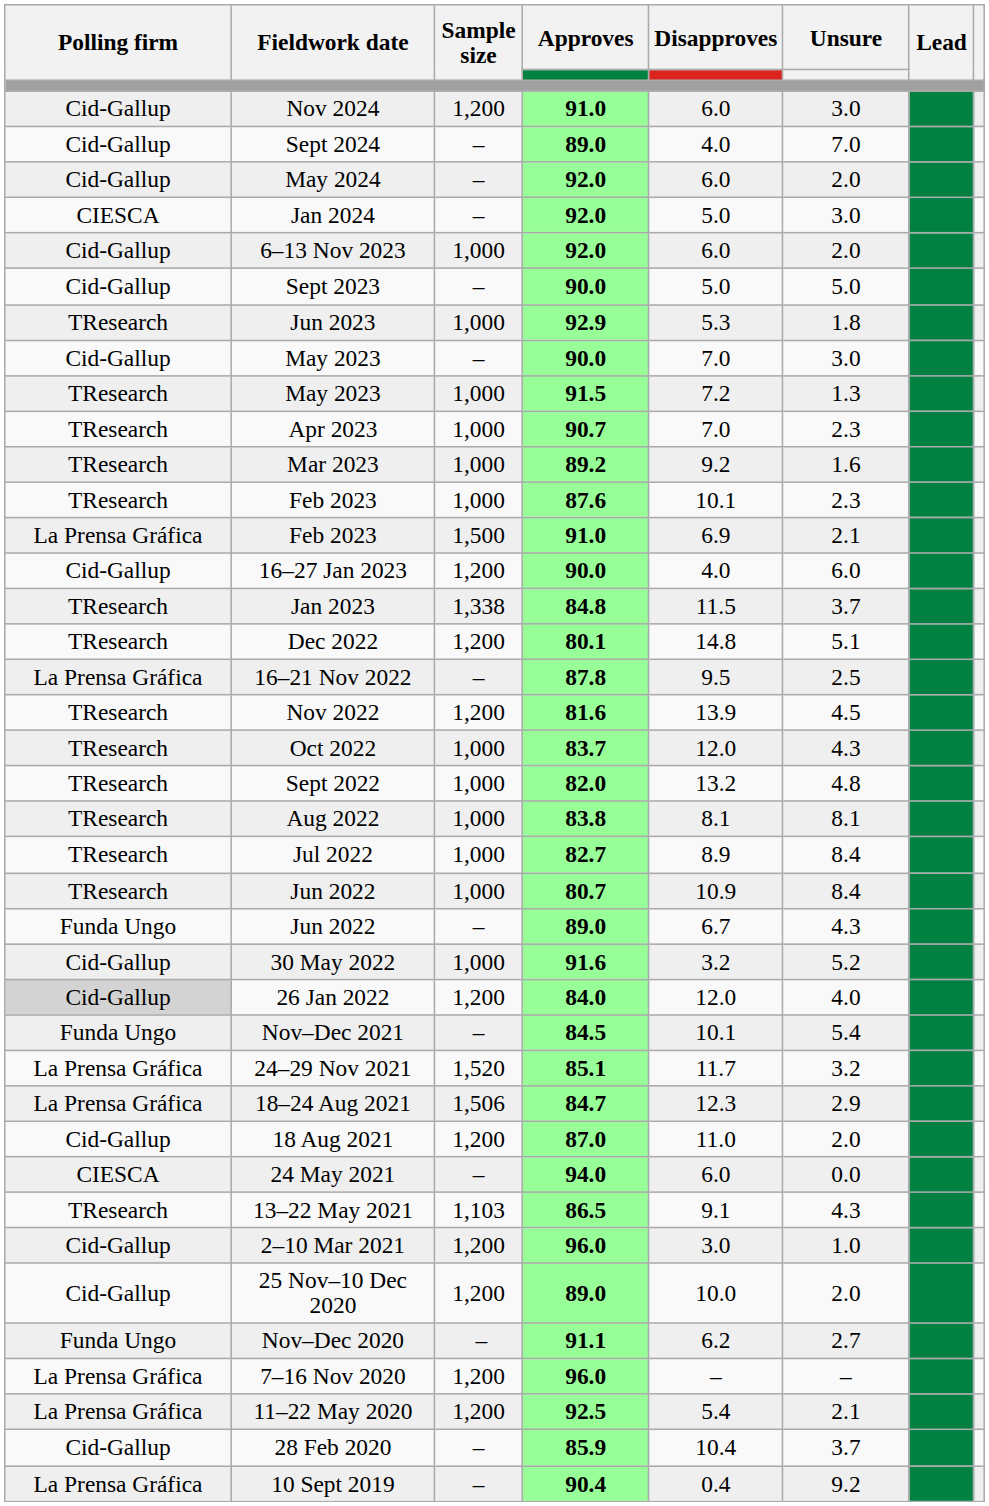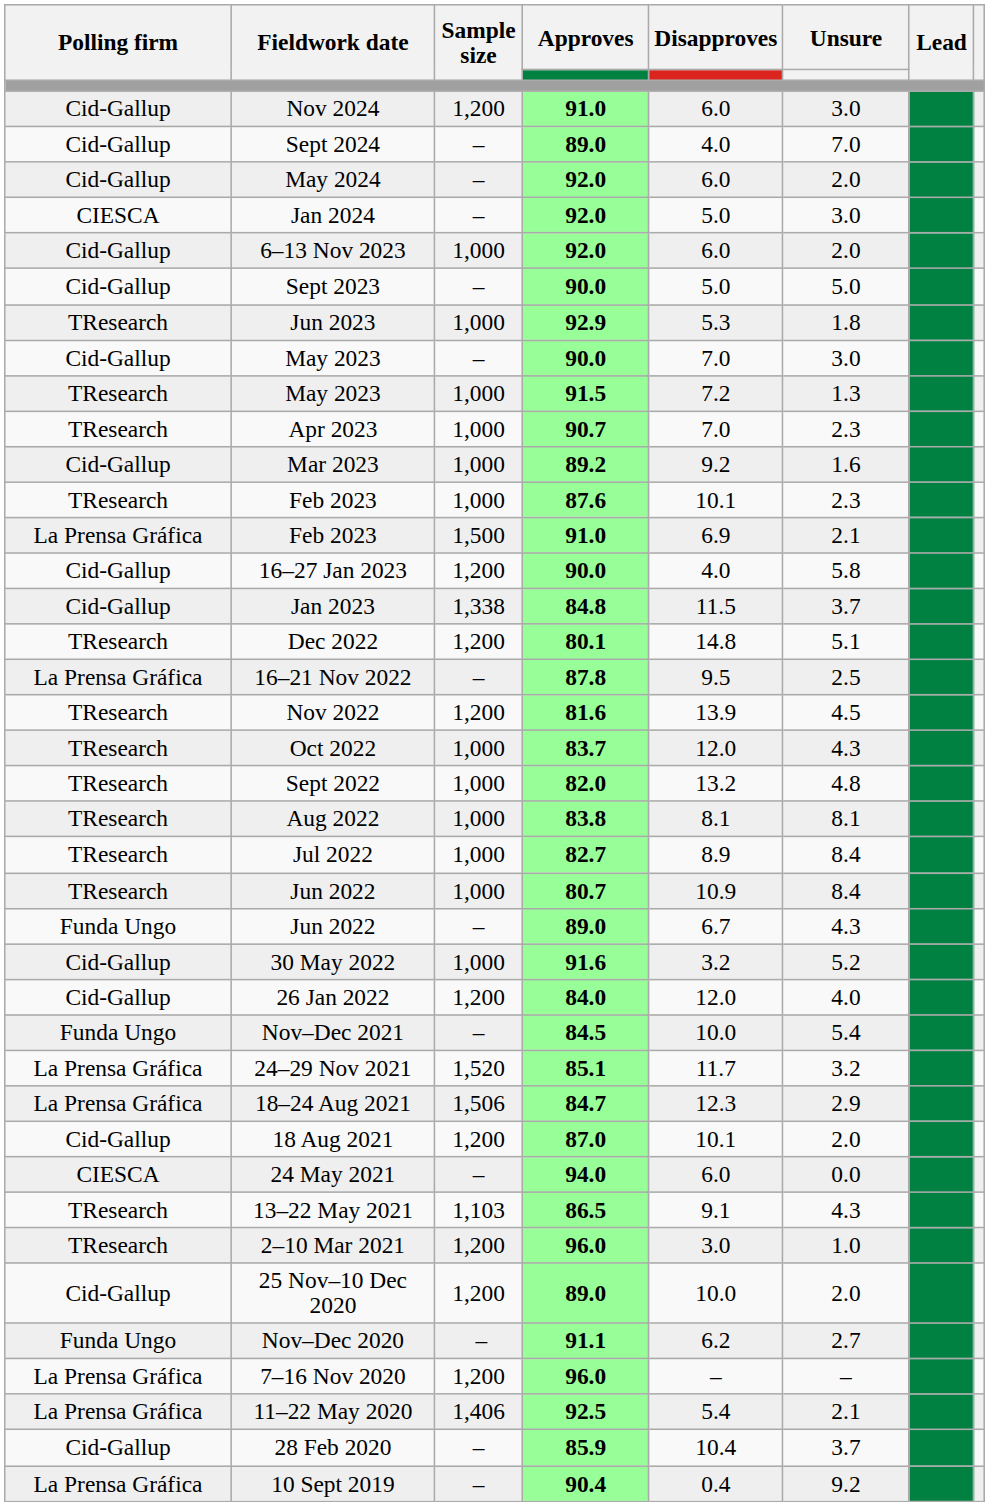 <table class="wikitable" style="text-align:center; font-size:95%; line-height:16px;">
 <tr style="height:42px;">
 <th style="width:140px;" rowspan="2">Polling firm</th>
 <th style="width:125px;" rowspan="2">Fieldwork date</th>
 <th style="width:50px;" rowspan="2">Sample<br>size</th>
 <th style="width:75px;">Approves</th>
 <th style="width:75px;">Disapproves</th>
 <th style="width:75px;">Unsure</th>
 <th style="width:35px;" rowspan="2">Lead</th>
 <th rowspan="2"></th>
 </tr>
 <tr>
 <th class="unsortable" style="color:inherit;background:#008142"></th>
 <th class="unsortable" style="color:inherit;background:#DC241F"></th>
 <th class="unsortable" style="color:inherit;background:#lightgray"></th>
 </tr>
 <tr>
 <td colspan="9" style="background:#A0A0A0"></td>
 </tr>
 <tr style="background:#EFEFEF;">
 <td>Cid-Gallup</td>
 <td>Nov 2024</td>
 <td>1,200</td>
 <td style="background:#98ff98"><strong>91.0</strong></td>
 <td>6.0</td>
 <td>3.0</td>
 <td style="background:#008142"></td>
 <td></td>
 </tr>
 <tr>
 <td>Cid-Gallup</td>
 <td>Sept 2024</td>
 <td>–</td>
 <td style="background:#98ff98"><strong>89.0</strong></td>
 <td>4.0</td>
 <td>7.0</td>
 <td style="background:#008142"></td>
 <td></td>
 </tr>
 <tr style="background:#EFEFEF;">
 <td>Cid-Gallup</td>
 <td>May 2024</td>
 <td>–</td>
 <td style="background:#98ff98"><strong>92.0</strong></td>
 <td>6.0</td>
 <td>2.0</td>
 <td style="background:#008142"></td>
 <td></td>
 </tr>
 <tr>
 <td>CIESCA</td>
 <td>Jan 2024</td>
 <td>–</td>
 <td style="background:#98ff98"><strong>92.0</strong></td>
 <td>5.0</td>
 <td>3.0</td>
 <td style="background:#008142"></td>
 <td></td>
 </tr>
 <tr style="background:#EFEFEF;">
 <td>Cid-Gallup</td>
 <td>6–13 Nov 2023</td>
 <td>1,000</td>
 <td style="background:#98ff98"><strong>92.0</strong></td>
 <td>6.0</td>
 <td>2.0</td>
 <td style="background:#008142"></td>
 <td></td>
 </tr>
 <tr>
 <td>Cid-Gallup</td>
 <td>Sept 2023</td>
 <td>–</td>
 <td style="background:#98ff98"><strong>90.0</strong></td>
 <td>5.0</td>
 <td>5.0</td>
 <td style="background:#008142"></td>
 <td></td>
 </tr>
 <tr style="background:#EFEFEF;">
 <td>TResearch</td>
 <td>Jun 2023</td>
 <td>1,000</td>
 <td style="background:#98ff98"><strong>92.9</strong></td>
 <td>5.3</td>
 <td>1.8</td>
 <td style="background:#008142"></td>
 <td></td>
 </tr>
 <tr>
 <td>Cid-Gallup</td>
 <td>May 2023</td>
 <td>–</td>
 <td style="background:#98ff98"><strong>90.0</strong></td>
 <td>7.0</td>
 <td>3.0</td>
 <td style="background:#008142"></td>
 <td></td>
 </tr>
 <tr style="background:#EFEFEF;">
 <td>TResearch</td>
 <td>May 2023</td>
 <td>1,000</td>
 <td style="background:#98ff98"><strong>91.5</strong></td>
 <td>7.2</td>
 <td>1.3</td>
 <td style="background:#008142"></td>
 <td></td>
 </tr>
 <tr>
 <td>TResearch</td>
 <td>Apr 2023</td>
 <td>1,000</td>
 <td style="background:#98ff98"><strong>90.7</strong></td>
 <td>7.0</td>
 <td>2.3</td>
 <td style="background:#008142"></td>
 <td></td>
 </tr>
 <tr style="background:#EFEFEF;">
-<td>TResearch</td>
+<td>Cid-Gallup</td>
 <td>Mar 2023</td>
 <td>1,000</td>
 <td style="background:#98ff98"><strong>89.2</strong></td>
 <td>9.2</td>
 <td>1.6</td>
 <td style="background:#008142"></td>
 <td></td>
 </tr>
 <tr>
 <td>TResearch</td>
 <td>Feb 2023</td>
 <td>1,000</td>
 <td style="background:#98ff98"><strong>87.6</strong></td>
 <td>10.1</td>
 <td>2.3</td>
 <td style="background:#008142"></td>
 <td></td>
 </tr>
 <tr style="background:#EFEFEF;">
 <td>La Prensa Gráfica</td>
 <td>Feb 2023</td>
 <td>1,500</td>
 <td style="background:#98ff98"><strong>91.0</strong></td>
 <td>6.9</td>
 <td>2.1</td>
 <td style="background:#008142"></td>
 <td></td>
 </tr>
 <tr>
 <td>Cid-Gallup</td>
 <td>16–27 Jan 2023</td>
 <td>1,200</td>
 <td style="background:#98ff98"><strong>90.0</strong></td>
 <td>4.0</td>
-<td>6.0</td>
+<td>5.8</td>
 <td style="background:#008142"></td>
 <td></td>
 </tr>
 <tr style="background:#EFEFEF;">
-<td>TResearch</td>
+<td>Cid-Gallup</td>
 <td>Jan 2023</td>
 <td>1,338</td>
 <td style="background:#98ff98"><strong>84.8</strong></td>
 <td>11.5</td>
 <td>3.7</td>
 <td style="background:#008142"></td>
 <td></td>
 </tr>
 <tr>
 <td>TResearch</td>
 <td>Dec 2022</td>
 <td>1,200</td>
 <td style="background:#98ff98"><strong>80.1</strong></td>
 <td>14.8</td>
 <td>5.1</td>
 <td style="background:#008142"></td>
 <td></td>
 </tr>
 <tr style="background:#EFEFEF;">
 <td>La Prensa Gráfica</td>
 <td>16–21 Nov 2022</td>
 <td>–</td>
 <td style="background:#98ff98"><strong>87.8</strong></td>
 <td>9.5</td>
 <td>2.5</td>
 <td style="background:#008142"></td>
 <td></td>
 </tr>
 <tr>
 <td>TResearch</td>
 <td>Nov 2022</td>
 <td>1,200</td>
 <td style="background:#98ff98"><strong>81.6</strong></td>
 <td>13.9</td>
 <td>4.5</td>
 <td style="background:#008142"></td>
 <td></td>
 </tr>
 <tr style="background:#EFEFEF;">
 <td>TResearch</td>
 <td>Oct 2022</td>
 <td>1,000</td>
 <td style="background:#98ff98"><strong>83.7</strong></td>
 <td>12.0</td>
 <td>4.3</td>
 <td style="background:#008142"></td>
 <td></td>
 </tr>
 <tr>
 <td>TResearch</td>
 <td>Sept 2022</td>
 <td>1,000</td>
 <td style="background:#98ff98"><strong>82.0</strong></td>
 <td>13.2</td>
 <td>4.8</td>
 <td style="background:#008142"></td>
 <td></td>
 </tr>
 <tr style="background:#EFEFEF;">
 <td>TResearch</td>
 <td>Aug 2022</td>
 <td>1,000</td>
 <td style="background:#98ff98"><strong>83.8</strong></td>
 <td>8.1</td>
 <td>8.1</td>
 <td style="background:#008142"></td>
 <td></td>
 </tr>
 <tr>
 <td>TResearch</td>
 <td>Jul 2022</td>
 <td>1,000</td>
 <td style="background:#98ff98"><strong>82.7</strong></td>
 <td>8.9</td>
 <td>8.4</td>
 <td style="background:#008142"></td>
 <td></td>
 </tr>
 <tr style="background:#EFEFEF;">
 <td>TResearch</td>
 <td>Jun 2022</td>
 <td>1,000</td>
 <td style="background:#98ff98"><strong>80.7</strong></td>
 <td>10.9</td>
 <td>8.4</td>
 <td style="background:#008142"></td>
 <td></td>
 </tr>
 <tr>
 <td>Funda Ungo</td>
 <td>Jun 2022</td>
 <td>–</td>
 <td style="background:#98ff98"><strong>89.0</strong></td>
 <td>6.7</td>
 <td>4.3</td>
 <td style="background:#008142"></td>
 <td></td>
 </tr>
 <tr style="background:#EFEFEF;">
 <td>Cid-Gallup</td>
 <td>30 May 2022</td>
 <td>1,000</td>
 <td style="background:#98ff98"><strong>91.6</strong></td>
 <td>3.2</td>
 <td>5.2</td>
 <td style="background:#008142"></td>
 <td></td>
 </tr>
 <tr>
-<td style="background: lightgrey;">Cid-Gallup</td>
+<td>Cid-Gallup</td>
 <td>26 Jan 2022</td>
 <td>1,200</td>
 <td style="background:#98ff98"><strong>84.0</strong></td>
 <td>12.0</td>
 <td>4.0</td>
 <td style="background:#008142"></td>
 <td></td>
 </tr>
 <tr style="background:#EFEFEF;">
 <td>Funda Ungo</td>
 <td>Nov–Dec 2021</td>
 <td>–</td>
 <td style="background:#98ff98"><strong>84.5</strong></td>
-<td>10.1</td>
+<td>10.0</td>
 <td>5.4</td>
 <td style="background:#008142"></td>
 <td></td>
 </tr>
 <tr>
 <td>La Prensa Gráfica</td>
 <td>24–29 Nov 2021</td>
 <td>1,520</td>
 <td style="background:#98ff98"><strong>85.1</strong></td>
 <td>11.7</td>
 <td>3.2</td>
 <td style="background:#008142"></td>
 <td></td>
 </tr>
 <tr style="background:#EFEFEF;">
 <td>La Prensa Gráfica</td>
 <td>18–24 Aug 2021</td>
 <td>1,506</td>
 <td style="background:#98ff98"><strong>84.7</strong></td>
 <td>12.3</td>
 <td>2.9</td>
 <td style="background:#008142"></td>
 <td></td>
 </tr>
 <tr>
 <td>Cid-Gallup</td>
 <td>18 Aug 2021</td>
 <td>1,200</td>
 <td style="background:#98ff98"><strong>87.0</strong></td>
-<td>11.0</td>
+<td>10.1</td>
 <td>2.0</td>
 <td style="background:#008142"></td>
 <td></td>
 </tr>
 <tr style="background:#EFEFEF;">
 <td>CIESCA</td>
 <td>24 May 2021</td>
 <td>–</td>
 <td style="background:#98ff98"><strong>94.0</strong></td>
 <td>6.0</td>
 <td>0.0</td>
 <td style="background:#008142"></td>
 <td></td>
 </tr>
 <tr>
 <td>TResearch</td>
 <td>13–22 May 2021</td>
 <td>1,103</td>
 <td style="background:#98ff98"><strong>86.5</strong></td>
 <td>9.1</td>
 <td>4.3</td>
 <td style="background:#008142"></td>
 <td></td>
 </tr>
 <tr style="background:#EFEFEF;">
-<td>Cid-Gallup</td>
+<td>TResearch</td>
 <td>2–10 Mar 2021</td>
 <td>1,200</td>
 <td style="background:#98ff98"><strong>96.0</strong></td>
 <td>3.0</td>
 <td>1.0</td>
 <td style="background:#008142"></td>
 <td></td>
 </tr>
 <tr>
 <td>Cid-Gallup</td>
 <td>25 Nov–10 Dec 2020</td>
 <td>1,200</td>
 <td style="background:#98ff98"><strong>89.0</strong></td>
 <td>10.0</td>
 <td>2.0</td>
 <td style="background:#008142"></td>
 <td></td>
 </tr>
 <tr style="background:#EFEFEF;">
 <td>Funda Ungo</td>
 <td>Nov–Dec 2020</td>
 <td> –</td>
 <td style="background:#98ff98"><strong>91.1</strong></td>
 <td>6.2</td>
 <td>2.7</td>
 <td style="background:#008142"></td>
 <td></td>
 </tr>
 <tr>
 <td>La Prensa Gráfica</td>
 <td>7–16 Nov 2020</td>
 <td>1,200</td>
 <td style="background:#98ff98"><strong>96.0</strong></td>
 <td>–</td>
 <td>–</td>
 <td style="background:#008142"></td>
 <td></td>
 </tr>
 <tr style="background:#EFEFEF;">
 <td>La Prensa Gráfica</td>
 <td>11–22 May 2020</td>
-<td>1,200</td>
+<td>1,406</td>
 <td style="background:#98ff98"><strong>92.5</strong></td>
 <td>5.4</td>
 <td>2.1</td>
 <td style="background:#008142"></td>
 <td></td>
 </tr>
 <tr>
 <td>Cid-Gallup</td>
 <td>28 Feb 2020</td>
 <td>–</td>
 <td style="background:#98ff98"><strong>85.9</strong></td>
 <td>10.4</td>
 <td>3.7</td>
 <td style="background:#008142"></td>
 <td></td>
 </tr>
 <tr style="background:#EFEFEF;">
 <td>La Prensa Gráfica</td>
 <td>10 Sept 2019</td>
 <td>–</td>
 <td style="background:#98ff98"><strong>90.4</strong></td>
 <td>0.4</td>
 <td>9.2</td>
 <td style="background:#008142"></td>
 <td></td>
 </tr>
 </table>
